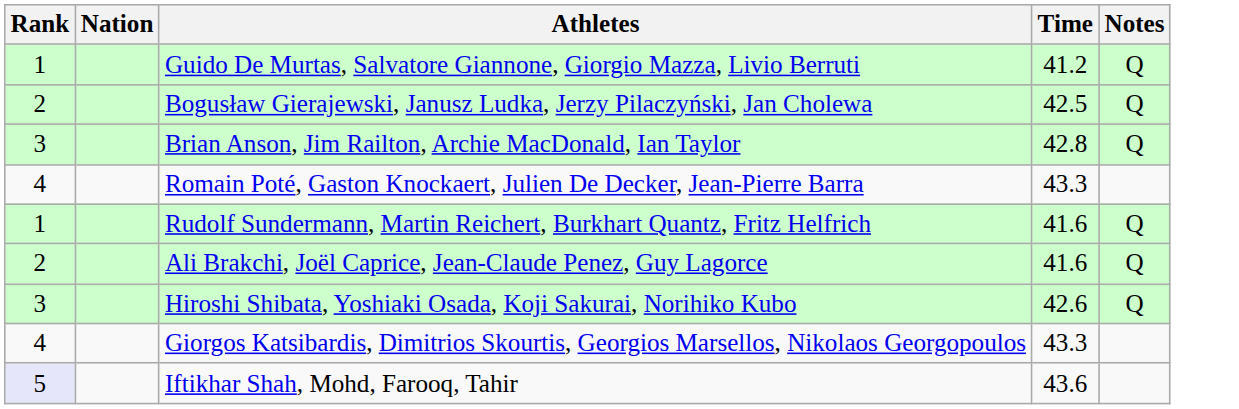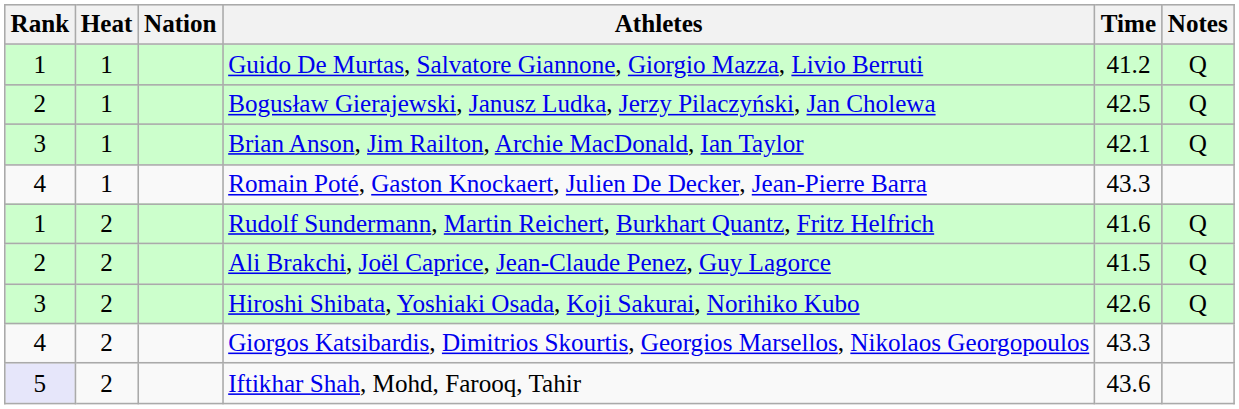 <table class="wikitable sortable" style="text-align:center">
 <tr>
 <th>Rank</th>
+<th>Heat</th>
 <th>Nation</th>
 <th>Athletes</th>
 <th>Time</th>
 <th>Notes</th>
 </tr>
 <tr bgcolor=ccffcc>
+<td>1</td>
 <td>1</td>
 <td align=left></td>
 <td align=left><a href='#'>Guido De Murtas</a>, <a href='#'>Salvatore Giannone</a>, <a href='#'>Giorgio Mazza</a>, <a href='#'>Livio Berruti</a></td>
 <td>41.2</td>
 <td>Q</td>
 </tr>
 <tr bgcolor=ccffcc>
 <td>2</td>
+<td>1</td>
 <td align=left></td>
 <td align=left><a href='#'>Bogusław Gierajewski</a>, <a href='#'>Janusz Ludka</a>, <a href='#'>Jerzy Pilaczyński</a>, <a href='#'>Jan Cholewa</a></td>
 <td>42.5</td>
 <td>Q</td>
 </tr>
 <tr bgcolor=ccffcc>
 <td>3</td>
+<td>1</td>
 <td align=left></td>
 <td align=left><a href='#'>Brian Anson</a>, <a href='#'>Jim Railton</a>, <a href='#'>Archie MacDonald</a>, <a href='#'>Ian Taylor</a></td>
-<td>42.8</td>
+<td>42.1</td>
 <td>Q</td>
 </tr>
 <tr>
 <td>4</td>
+<td>1</td>
 <td align=left></td>
 <td align=left><a href='#'>Romain Poté</a>, <a href='#'>Gaston Knockaert</a>, <a href='#'>Julien De Decker</a>, <a href='#'>Jean-Pierre Barra</a></td>
 <td>43.3</td>
 <td></td>
 </tr>
 <tr bgcolor=ccffcc>
 <td>1</td>
+<td>2</td>
 <td align=left></td>
 <td align=left><a href='#'>Rudolf Sundermann</a>, <a href='#'>Martin Reichert</a>, <a href='#'>Burkhart Quantz</a>, <a href='#'>Fritz Helfrich</a></td>
 <td>41.6</td>
 <td>Q</td>
 </tr>
 <tr bgcolor=ccffcc>
 <td>2</td>
+<td>2</td>
 <td align=left></td>
 <td align=left><a href='#'>Ali Brakchi</a>, <a href='#'>Joël Caprice</a>, <a href='#'>Jean-Claude Penez</a>, <a href='#'>Guy Lagorce</a></td>
-<td>41.6</td>
+<td>41.5</td>
 <td>Q</td>
 </tr>
 <tr bgcolor=ccffcc>
 <td>3</td>
+<td>2</td>
 <td align=left></td>
 <td align=left><a href='#'>Hiroshi Shibata</a>, <a href='#'>Yoshiaki Osada</a>, <a href='#'>Koji Sakurai</a>, <a href='#'>Norihiko Kubo</a></td>
 <td>42.6</td>
 <td>Q</td>
 </tr>
 <tr>
 <td>4</td>
+<td>2</td>
 <td align=left></td>
 <td align=left><a href='#'>Giorgos Katsibardis</a>, <a href='#'>Dimitrios Skourtis</a>, <a href='#'>Georgios Marsellos</a>, <a href='#'>Nikolaos Georgopoulos</a></td>
 <td>43.3</td>
 <td></td>
 </tr>
 <tr>
 <td style="background: lavender;">5</td>
+<td>2</td>
 <td align=left></td>
 <td align=left><a href='#'>Iftikhar Shah</a>, Mohd, Farooq, Tahir</td>
 <td>43.6</td>
 <td></td>
 </tr>
 </table>
